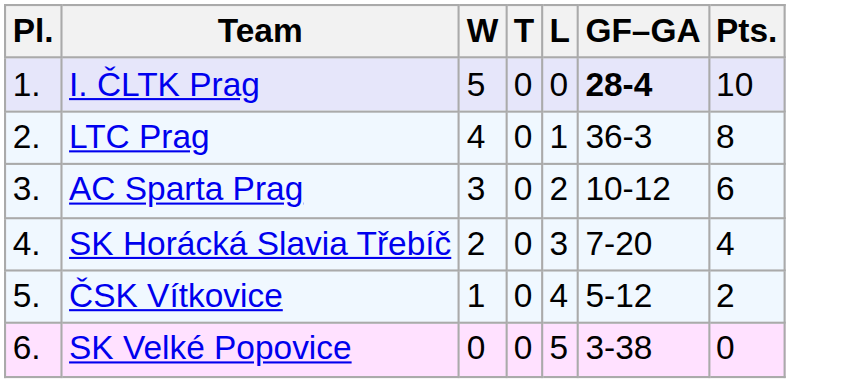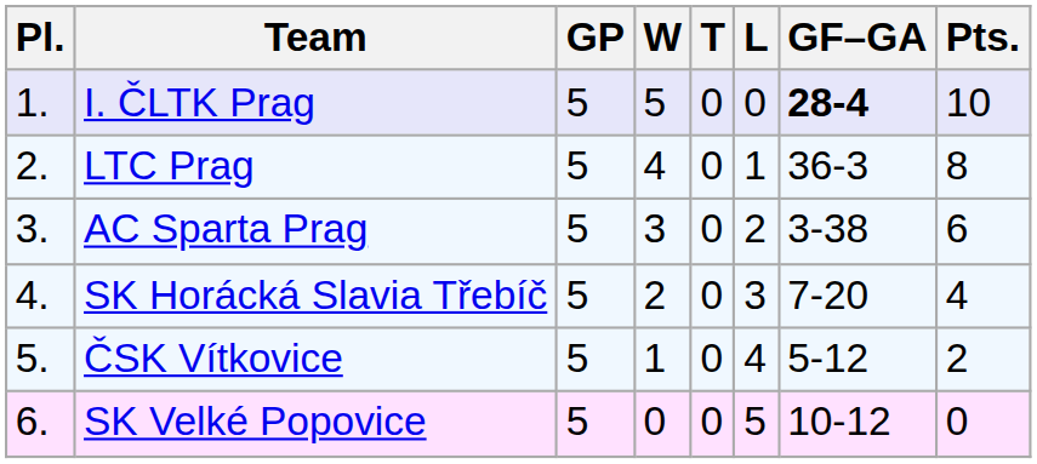 <table class="wikitable">
 <tr>
 <th>Pl.</th>
 <th>Team</th>
+<th>GP</th>
 <th>W</th>
 <th>T</th>
 <th>L</th>
 <th>GF–GA</th>
 <th>Pts.</th>
 </tr>
 <tr bgcolor="#e6e6fa">
 <td>1.</td>
 <td><a href='#'>I. ČLTK Prag</a></td>
 <td>5</td>
+<td>5</td>
 <td>0</td>
 <td>0</td>
 <td><strong>28-4</strong></td>
 <td>10</td>
 </tr>
 <tr bgcolor="#f0f8ff">
 <td>2.</td>
 <td><a href='#'>LTC Prag</a></td>
+<td>5</td>
 <td>4</td>
 <td>0</td>
 <td>1</td>
 <td>36-3</td>
 <td>8</td>
 </tr>
 <tr bgcolor="#f0f8ff">
 <td>3.</td>
 <td><a href='#'>AC Sparta Prag</a></td>
+<td>5</td>
 <td>3</td>
 <td>0</td>
 <td>2</td>
-<td>10-12</td>
+<td>3-38</td>
 <td>6</td>
 </tr>
 <tr bgcolor="#f0f8ff">
 <td>4.</td>
 <td><a href='#'>SK Horácká Slavia Třebíč</a></td>
+<td>5</td>
 <td>2</td>
 <td>0</td>
 <td>3</td>
 <td>7-20</td>
 <td>4</td>
 </tr>
 <tr bgcolor="#f0f8ff">
 <td>5.</td>
 <td><a href='#'>ČSK Vítkovice</a></td>
+<td>5</td>
 <td>1</td>
 <td>0</td>
 <td>4</td>
 <td>5-12</td>
 <td>2</td>
 </tr>
 <tr bgcolor="#FFE1FF">
 <td>6.</td>
 <td><a href='#'>SK Velké Popovice</a></td>
+<td>5</td>
 <td>0</td>
 <td>0</td>
 <td>5</td>
-<td>3-38</td>
+<td>10-12</td>
 <td>0</td>
 </tr>
 </table>
